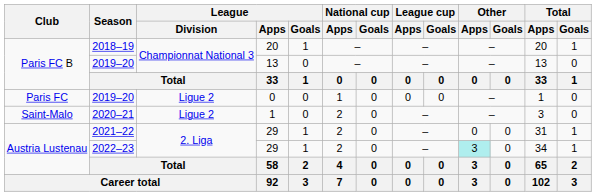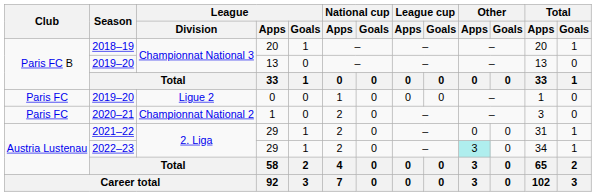 <table class="wikitable" style="text-align:center">
 <tr>
 <th rowspan="2">Club</th>
 <th rowspan="2">Season</th>
 <th colspan="3">League</th>
 <th colspan="2">National cup</th>
 <th colspan="2">League cup</th>
 <th colspan="2">Other</th>
 <th colspan="2">Total</th>
 </tr>
 <tr>
 <th>Division</th>
 <th>Apps</th>
 <th>Goals</th>
 <th>Apps</th>
 <th>Goals</th>
 <th>Apps</th>
 <th>Goals</th>
 <th>Apps</th>
 <th>Goals</th>
 <th>Apps</th>
 <th>Goals</th>
 </tr>
 <tr>
 <td rowspan="3"><a href='#'>Paris FC</a> B</td>
 <td><a href='#'>2018–19</a></td>
 <td rowspan="2"><a href='#'>Championnat National 3</a></td>
 <td>20</td>
 <td>1</td>
 <td colspan="2">–</td>
 <td colspan="2">–</td>
 <td colspan="2">–</td>
 <td>20</td>
 <td>1</td>
 </tr>
 <tr>
 <td><a href='#'>2019–20</a></td>
 <td>13</td>
 <td>0</td>
 <td colspan="2">–</td>
 <td colspan="2">–</td>
 <td colspan="2">–</td>
 <td>13</td>
 <td>0</td>
 </tr>
 <tr>
 <th colspan="2">Total</th>
 <th>33</th>
 <th>1</th>
 <th>0</th>
 <th>0</th>
 <th>0</th>
 <th>0</th>
 <th>0</th>
 <th>0</th>
 <th>33</th>
 <th>1</th>
 </tr>
 <tr>
 <td><a href='#'>Paris FC</a></td>
 <td><a href='#'>2019–20</a></td>
 <td><a href='#'>Ligue 2</a></td>
 <td>0</td>
 <td>0</td>
 <td>1</td>
 <td>0</td>
 <td>0</td>
 <td>0</td>
 <td colspan="2">–</td>
 <td>1</td>
 <td>0</td>
 </tr>
 <tr>
-<td><a href='#'>Saint-Malo</a></td>
+<td><a href='#'>Paris FC</a></td>
 <td><a href='#'>2020–21</a></td>
-<td><a href='#'>Ligue 2</a></td>
+<td><a href='#'>Championnat National 2</a></td>
 <td>1</td>
 <td>0</td>
 <td>2</td>
 <td>0</td>
 <td colspan="2">–</td>
 <td colspan="2">–</td>
 <td>3</td>
 <td>0</td>
 </tr>
 <tr>
 <td rowspan="3"><a href='#'>Austria Lustenau</a></td>
 <td><a href='#'>2021–22</a></td>
 <td rowspan="2"><a href='#'>2. Liga</a></td>
 <td>29</td>
 <td>1</td>
 <td>2</td>
 <td>0</td>
 <td colspan="2">–</td>
 <td>0</td>
 <td>0</td>
 <td>31</td>
 <td>1</td>
 </tr>
 <tr>
 <td><a href='#'>2022–23</a></td>
 <td>29</td>
 <td>1</td>
 <td>2</td>
 <td>0</td>
 <td colspan="2">–</td>
 <td style="background: paleturquoise;">3</td>
 <td>0</td>
 <td>34</td>
 <td>1</td>
 </tr>
 <tr>
 <th colspan="2">Total</th>
 <th>58</th>
 <th>2</th>
 <th>4</th>
 <th>0</th>
 <th>0</th>
 <th>0</th>
 <th>3</th>
 <th>0</th>
 <th>65</th>
 <th>2</th>
 </tr>
 <tr>
 <th colspan="3">Career total</th>
 <th>92</th>
 <th>3</th>
 <th>7</th>
 <th>0</th>
 <th>0</th>
 <th>0</th>
 <th>3</th>
 <th>0</th>
 <th>102</th>
 <th>3</th>
 </tr>
 </table>
